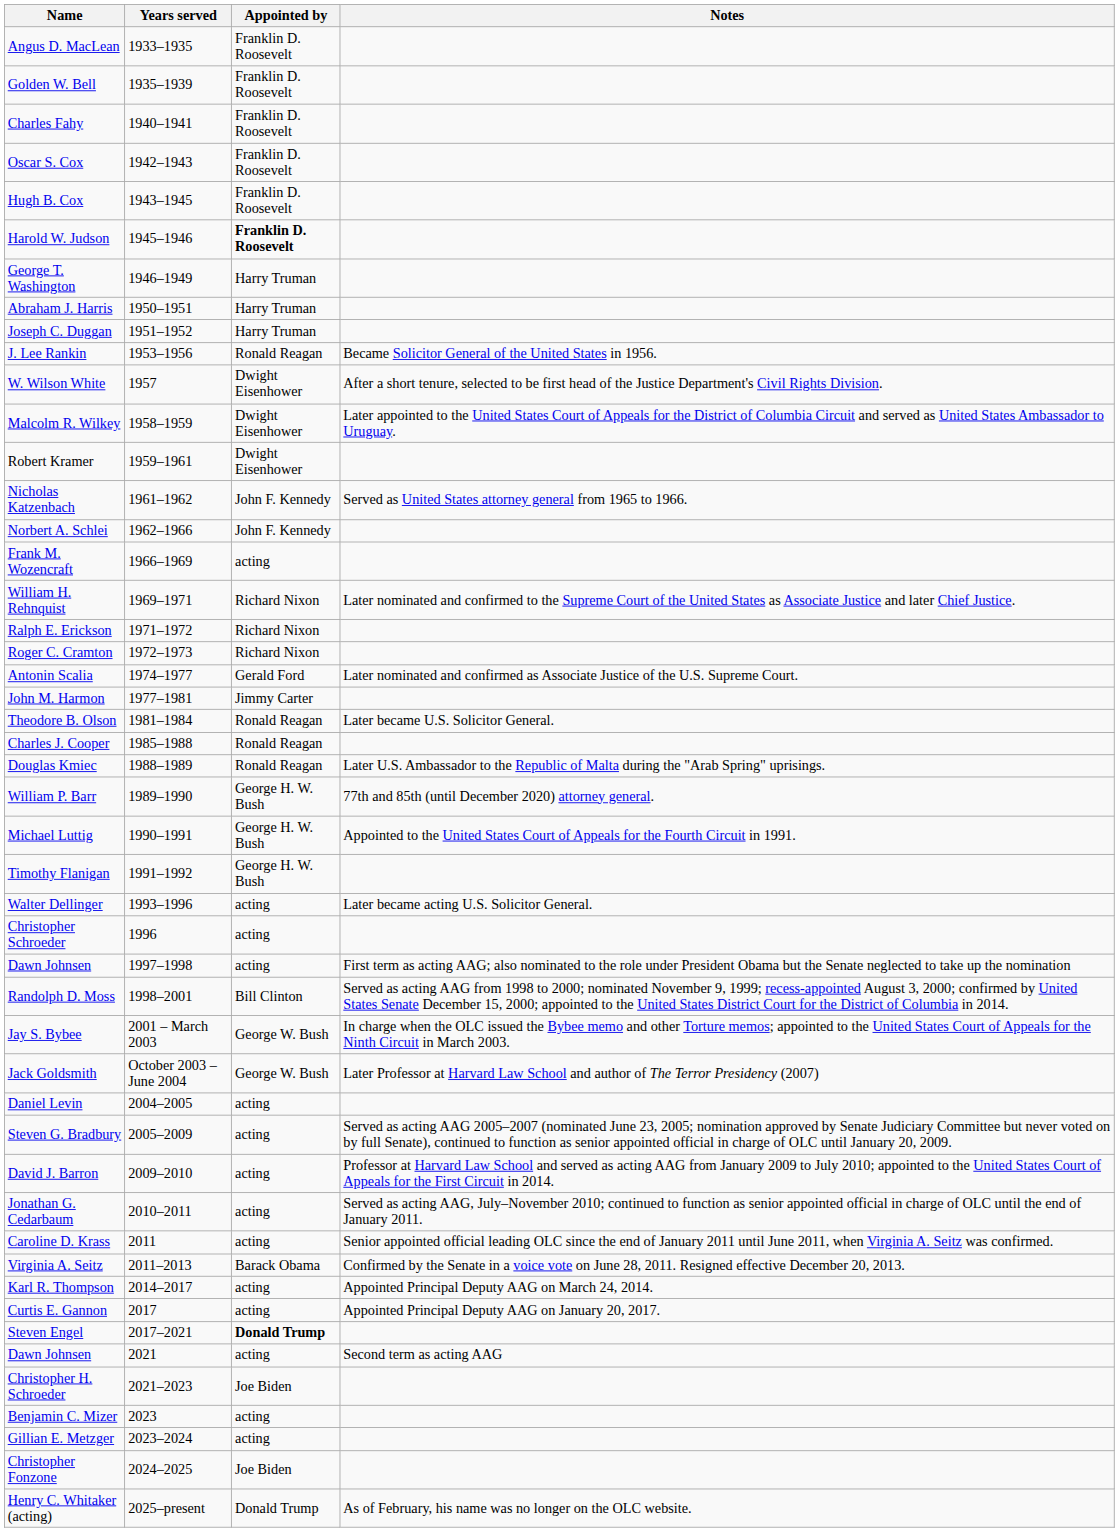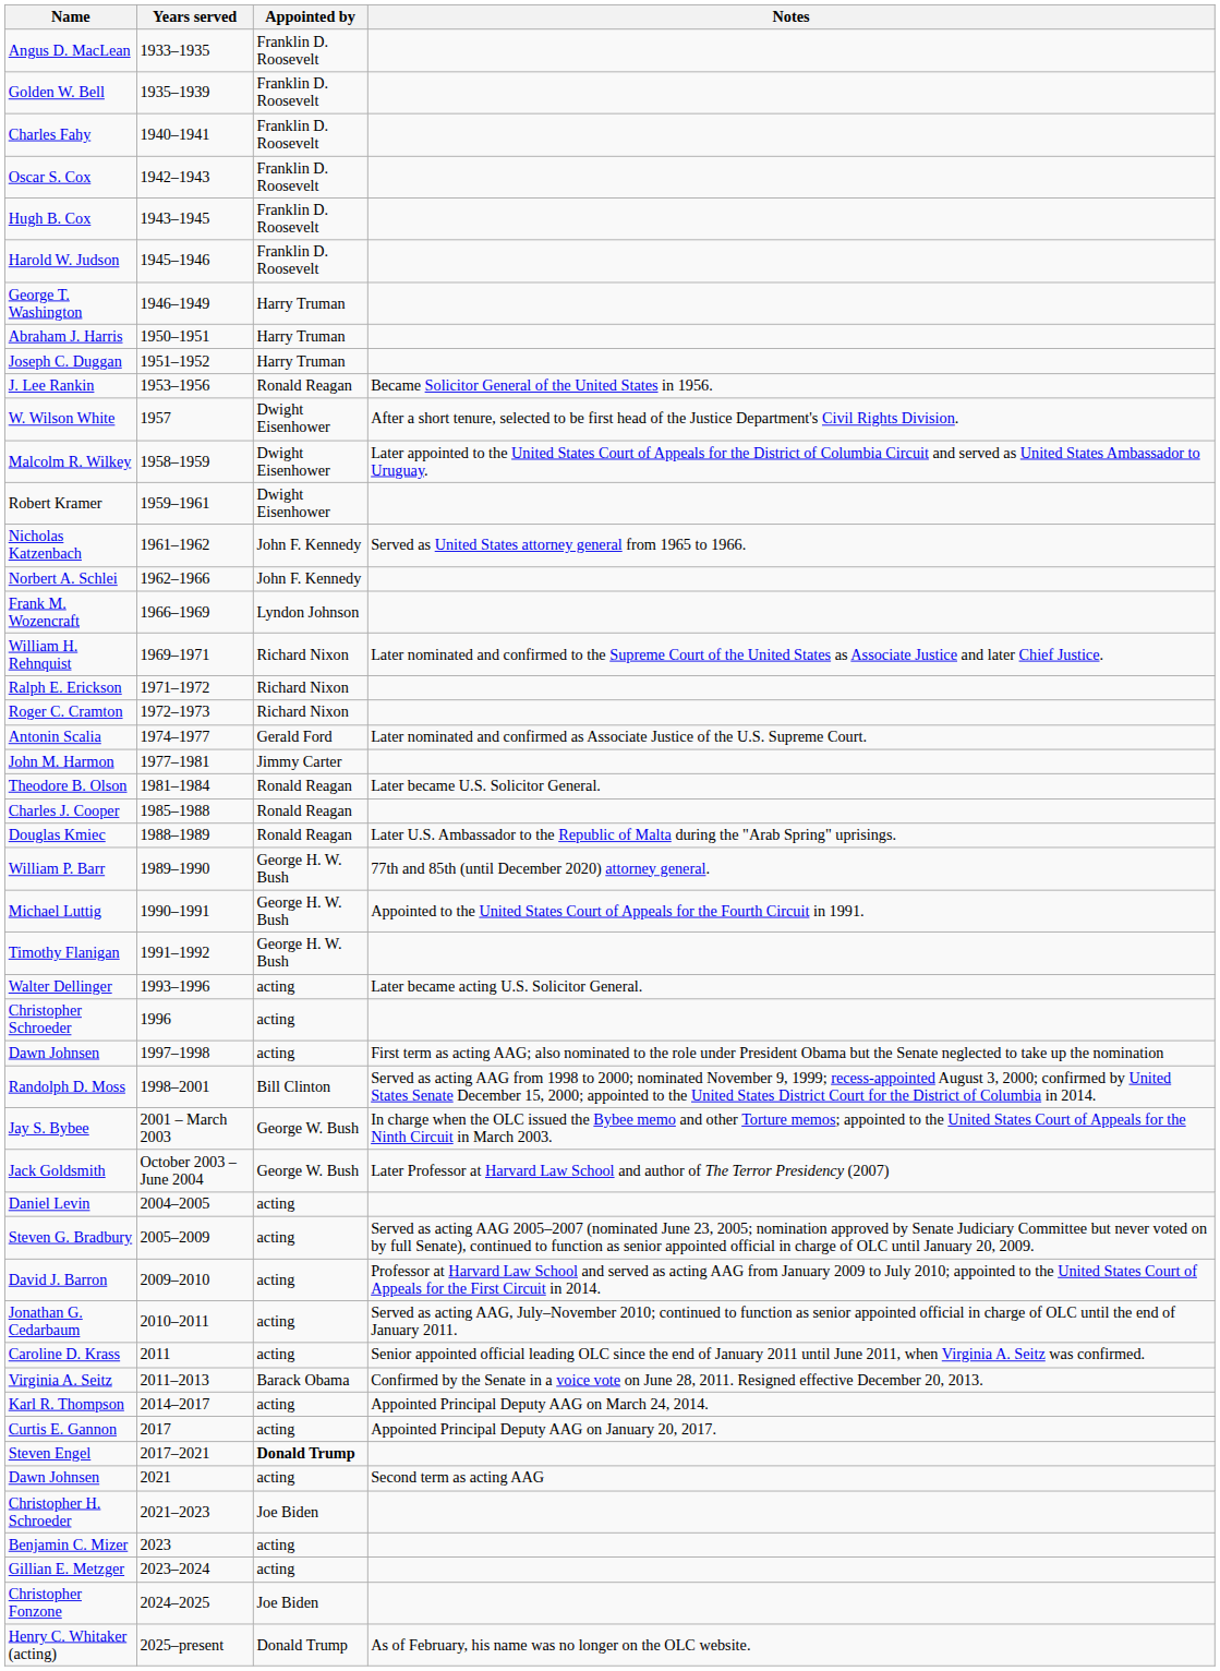 <table class="wikitable sortable">
 <tr>
 <th>Name</th>
 <th>Years served</th>
 <th>Appointed by</th>
 <th>Notes</th>
 </tr>
 <tr>
 <td><a href='#'>Angus D. MacLean</a></td>
 <td>1933–1935</td>
 <td>Franklin D. Roosevelt</td>
 <td></td>
 </tr>
 <tr>
 <td><a href='#'>Golden W. Bell</a></td>
 <td>1935–1939</td>
 <td>Franklin D. Roosevelt</td>
 <td></td>
 </tr>
 <tr>
 <td><a href='#'>Charles Fahy</a></td>
 <td>1940–1941</td>
 <td>Franklin D. Roosevelt</td>
 <td></td>
 </tr>
 <tr>
 <td><a href='#'>Oscar S. Cox</a></td>
 <td>1942–1943</td>
 <td>Franklin D. Roosevelt</td>
 <td></td>
 </tr>
 <tr>
 <td><a href='#'>Hugh B. Cox</a></td>
 <td>1943–1945</td>
 <td>Franklin D. Roosevelt</td>
 <td></td>
 </tr>
 <tr>
 <td><a href='#'>Harold W. Judson</a></td>
 <td>1945–1946</td>
-<td><strong>Franklin D. Roosevelt</strong></td>
+<td>Franklin D. Roosevelt</td>
 <td></td>
 </tr>
 <tr>
 <td><a href='#'>George T. Washington</a></td>
 <td>1946–1949</td>
 <td>Harry Truman</td>
 <td></td>
 </tr>
 <tr>
 <td><a href='#'>Abraham J. Harris</a></td>
 <td>1950–1951</td>
 <td>Harry Truman</td>
 <td></td>
 </tr>
 <tr>
 <td><a href='#'>Joseph C. Duggan</a></td>
 <td>1951–1952</td>
 <td>Harry Truman</td>
 <td></td>
 </tr>
 <tr>
 <td><a href='#'>J. Lee Rankin</a></td>
 <td>1953–1956</td>
 <td>Ronald Reagan</td>
 <td>Became <a href='#'>Solicitor General of the United States</a> in 1956.</td>
 </tr>
 <tr>
 <td><a href='#'>W. Wilson White</a></td>
 <td>1957</td>
 <td>Dwight Eisenhower</td>
 <td>After a short tenure, selected to be first head of the Justice Department's <a href='#'>Civil Rights Division</a>.</td>
 </tr>
 <tr>
 <td><a href='#'>Malcolm R. Wilkey</a></td>
 <td>1958–1959</td>
 <td>Dwight Eisenhower</td>
 <td>Later appointed to the <a href='#'>United States Court of Appeals for the District of Columbia Circuit</a> and served as <a href='#'>United States Ambassador to Uruguay</a>.</td>
 </tr>
 <tr>
 <td>Robert Kramer</td>
 <td>1959–1961</td>
 <td>Dwight Eisenhower</td>
 <td></td>
 </tr>
 <tr>
 <td><a href='#'>Nicholas Katzenbach</a></td>
 <td>1961–1962</td>
 <td>John F. Kennedy</td>
 <td>Served as <a href='#'>United States attorney general</a> from 1965 to 1966.</td>
 </tr>
 <tr>
 <td><a href='#'>Norbert A. Schlei</a></td>
 <td>1962–1966</td>
 <td>John F. Kennedy</td>
 <td></td>
 </tr>
 <tr>
 <td><a href='#'>Frank M. Wozencraft</a></td>
 <td>1966–1969</td>
-<td>acting</td>
+<td>Lyndon Johnson</td>
 <td></td>
 </tr>
 <tr>
 <td><a href='#'>William H. Rehnquist</a></td>
 <td>1969–1971</td>
 <td>Richard Nixon</td>
 <td>Later nominated and confirmed to the <a href='#'>Supreme Court of the United States</a> as <a href='#'>Associate Justice</a> and later <a href='#'>Chief Justice</a>.</td>
 </tr>
 <tr>
 <td><a href='#'>Ralph E. Erickson</a></td>
 <td>1971–1972</td>
 <td>Richard Nixon</td>
 <td></td>
 </tr>
 <tr>
 <td><a href='#'>Roger C. Cramton</a></td>
 <td>1972–1973</td>
 <td>Richard Nixon</td>
 <td></td>
 </tr>
 <tr>
 <td><a href='#'>Antonin Scalia</a></td>
 <td>1974–1977</td>
 <td>Gerald Ford</td>
 <td>Later nominated and confirmed as Associate Justice of the U.S. Supreme Court.</td>
 </tr>
 <tr>
 <td><a href='#'>John M. Harmon</a></td>
 <td>1977–1981</td>
 <td>Jimmy Carter </td>
 <td></td>
 </tr>
 <tr>
 <td><a href='#'>Theodore B. Olson</a></td>
 <td>1981–1984</td>
 <td>Ronald Reagan</td>
 <td>Later became U.S. Solicitor General.</td>
 </tr>
 <tr>
 <td><a href='#'>Charles J. Cooper</a></td>
 <td>1985–1988</td>
 <td>Ronald Reagan</td>
 <td></td>
 </tr>
 <tr>
 <td><a href='#'>Douglas Kmiec</a></td>
 <td>1988–1989</td>
 <td>Ronald Reagan</td>
 <td>Later U.S. Ambassador to the <a href='#'>Republic of Malta</a> during the "Arab Spring" uprisings.</td>
 </tr>
 <tr>
 <td><a href='#'>William P. Barr</a></td>
 <td>1989–1990</td>
 <td>George H. W. Bush</td>
 <td>77th and 85th (until December 2020) <a href='#'>attorney general</a>.</td>
 </tr>
 <tr>
 <td><a href='#'>Michael Luttig</a></td>
 <td>1990–1991</td>
 <td>George H. W. Bush</td>
 <td>Appointed to the <a href='#'>United States Court of Appeals for the Fourth Circuit</a> in 1991.</td>
 </tr>
 <tr>
 <td><a href='#'>Timothy Flanigan</a></td>
 <td>1991–1992</td>
 <td>George H. W. Bush</td>
 <td></td>
 </tr>
 <tr>
 <td><a href='#'>Walter Dellinger</a></td>
 <td>1993–1996</td>
 <td>acting</td>
 <td>Later became acting U.S. Solicitor General.</td>
 </tr>
 <tr>
 <td><a href='#'>Christopher Schroeder</a></td>
 <td>1996</td>
 <td>acting</td>
 <td></td>
 </tr>
 <tr>
 <td><a href='#'>Dawn Johnsen</a></td>
 <td>1997–1998</td>
 <td>acting</td>
 <td>First term as acting AAG; also nominated to the role under President Obama but the Senate neglected to take up the nomination</td>
 </tr>
 <tr>
 <td><a href='#'>Randolph D. Moss</a></td>
 <td>1998–2001</td>
 <td>Bill Clinton</td>
 <td>Served as acting AAG from 1998 to 2000; nominated November 9, 1999; <a href='#'>recess-appointed</a> August 3, 2000; confirmed by <a href='#'>United States Senate</a> December 15, 2000; appointed to the <a href='#'>United States District Court for the District of Columbia</a> in 2014.</td>
 </tr>
 <tr>
 <td><a href='#'>Jay S. Bybee</a></td>
 <td>2001 – March 2003</td>
 <td>George W. Bush</td>
 <td>In charge when the OLC issued the <a href='#'>Bybee memo</a> and other <a href='#'>Torture memos</a>; appointed to the <a href='#'>United States Court of Appeals for the Ninth Circuit</a> in March 2003.<br></td>
 </tr>
 <tr>
 <td><a href='#'>Jack Goldsmith</a></td>
 <td>October 2003 – June 2004</td>
 <td>George W. Bush</td>
 <td>Later Professor at <a href='#'>Harvard Law School</a> and author of <em>The Terror Presidency</em> (2007)</td>
 </tr>
 <tr>
 <td><a href='#'>Daniel Levin</a></td>
 <td>2004–2005</td>
 <td>acting</td>
 <td></td>
 </tr>
 <tr>
 <td><a href='#'>Steven G. Bradbury</a></td>
 <td>2005–2009</td>
 <td>acting</td>
 <td>Served as acting AAG 2005–2007 (nominated June 23, 2005; nomination approved by Senate Judiciary Committee but never voted on by full Senate), continued to function as senior appointed official in charge of OLC until January 20, 2009.</td>
 </tr>
 <tr>
 <td><a href='#'>David J. Barron</a></td>
 <td>2009–2010</td>
 <td>acting</td>
 <td>Professor at <a href='#'>Harvard Law School</a> and served as acting AAG from January 2009 to July 2010; appointed to the <a href='#'>United States Court of Appeals for the First Circuit</a> in 2014.</td>
 </tr>
 <tr>
 <td><a href='#'>Jonathan G. Cedarbaum</a></td>
 <td>2010–2011</td>
 <td>acting</td>
 <td>Served as acting AAG, July–November 2010; continued to function as senior appointed official in charge of OLC until the end of January 2011.</td>
 </tr>
 <tr>
 <td><a href='#'>Caroline D. Krass</a></td>
 <td>2011</td>
 <td>acting</td>
 <td>Senior appointed official leading OLC since the end of January 2011 until June 2011, when <a href='#'>Virginia A. Seitz</a> was confirmed.</td>
 </tr>
 <tr>
 <td><a href='#'>Virginia A. Seitz</a></td>
 <td>2011–2013</td>
 <td>Barack Obama</td>
 <td>Confirmed by the Senate in a <a href='#'>voice vote</a> on June 28, 2011. Resigned effective December 20, 2013.</td>
 </tr>
 <tr>
 <td><a href='#'>Karl R. Thompson</a></td>
 <td>2014–2017</td>
 <td>acting</td>
 <td>Appointed Principal Deputy AAG on March 24, 2014.</td>
 </tr>
 <tr>
 <td><a href='#'>Curtis E. Gannon</a></td>
 <td>2017</td>
 <td>acting</td>
 <td>Appointed Principal Deputy AAG on January 20, 2017.</td>
 </tr>
 <tr>
 <td><a href='#'>Steven Engel</a></td>
 <td>2017–2021</td>
 <td><strong>Donald Trump</strong></td>
 <td></td>
 </tr>
 <tr>
 <td><a href='#'>Dawn Johnsen</a></td>
 <td>2021</td>
 <td>acting</td>
 <td>Second term as acting AAG</td>
 </tr>
 <tr>
 <td><a href='#'>Christopher H. Schroeder</a></td>
 <td>2021–2023</td>
 <td>Joe Biden</td>
 <td></td>
 </tr>
 <tr>
 <td><a href='#'>Benjamin C. Mizer</a></td>
 <td>2023</td>
 <td>acting</td>
 <td></td>
 </tr>
 <tr>
 <td><a href='#'>Gillian E. Metzger</a></td>
 <td>2023–2024</td>
 <td>acting</td>
 <td></td>
 </tr>
 <tr>
 <td><a href='#'>Christopher Fonzone</a></td>
 <td>2024–2025</td>
 <td>Joe Biden</td>
 <td></td>
 </tr>
 <tr>
 <td><a href='#'>Henry C. Whitaker</a> (acting)</td>
 <td>2025–present</td>
 <td>Donald Trump</td>
 <td>As of February, his name was no longer on the OLC website.</td>
 </tr>
 </table>
